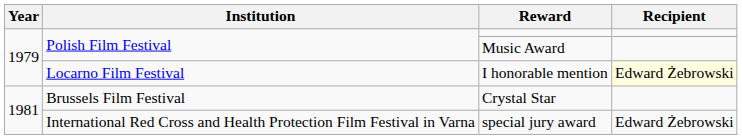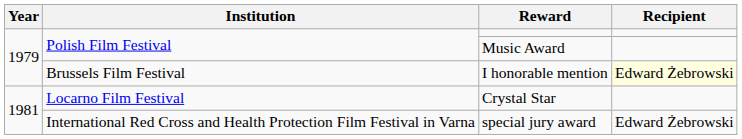 <table class="wikitable">
 <tr>
 <th>Year</th>
 <th>Institution</th>
 <th>Reward</th>
 <th>Recipient</th>
 </tr>
 <tr>
 <td rowspan="3">1979</td>
 <td rowspan="2"><a href='#'>Polish Film Festival</a></td>
 <td></td>
 <td></td>
 </tr>
 <tr>
 <td>Music Award</td>
 <td></td>
 </tr>
 <tr>
-<td><a href='#'>Locarno Film Festival</a></td>
+<td>Brussels Film Festival</td>
 <td>I honorable mention</td>
 <td style="background: lightyellow;">Edward Żebrowski</td>
 </tr>
 <tr>
 <td rowspan="2">1981</td>
-<td>Brussels Film Festival</td>
+<td><a href='#'>Locarno Film Festival</a></td>
 <td>Crystal Star</td>
 <td></td>
 </tr>
 <tr>
 <td>International Red Cross and Health Protection Film Festival in Varna</td>
 <td>special jury award</td>
 <td>Edward Żebrowski</td>
 </tr>
 </table>
